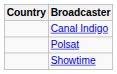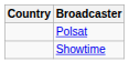 <table class="wikitable">
 <tr>
 <th align=center>Country</th>
 <th align=center>Broadcaster</th>
-</tr>
-<tr>
-<td></td>
-<td><a href='#'>Canal Indigo</a></td>
 </tr>
 <tr>
 <td></td>
 <td><a href='#'>Polsat</a></td>
 </tr>
 <tr>
 <td></td>
 <td><a href='#'>Showtime</a></td>
 </tr>
 </table>
